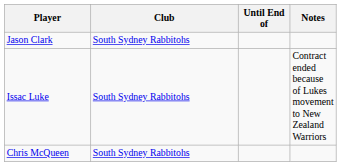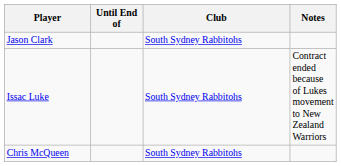 <table class="wikitable" style="font-size:90%">
 <tr bgcolor="#efefef">
 <th width="120">Player</th>
+<th width="70">Until End of</th>
 <th width="210">Club</th>
-<th width="70">Until End of</th>
 <th width="40">Notes</th>
 </tr>
 <tr>
 <td><a href='#'>Jason Clark</a></td>
+<td></td>
 <td> <a href='#'>South Sydney Rabbitohs</a></td>
-<td></td>
 <td></td>
 </tr>
 <tr>
 <td><a href='#'>Issac Luke</a></td>
+<td></td>
 <td> <a href='#'>South Sydney Rabbitohs</a></td>
-<td></td>
 <td>Contract ended because of Lukes movement to New Zealand Warriors </td>
 </tr>
 <tr>
 <td><a href='#'>Chris McQueen</a></td>
+<td></td>
 <td> <a href='#'>South Sydney Rabbitohs</a></td>
-<td></td>
 <td></td>
 </tr>
 </table>
